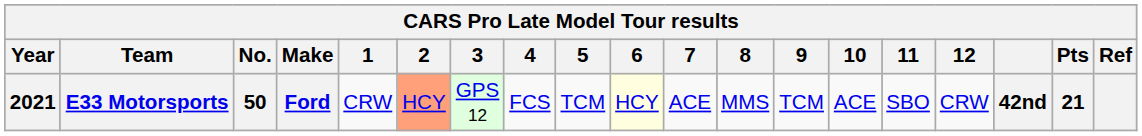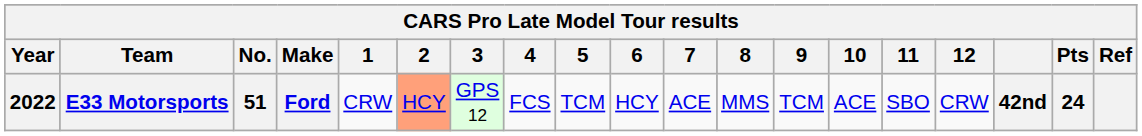 <table class="wikitable" style="text-align:center; font-size:75%">
 <tr>
 <th colspan=23>CARS Pro Late Model Tour results</th>
 </tr>
 <tr>
 <th>Year</th>
 <th>Team</th>
 <th>No.</th>
 <th>Make</th>
 <th>1</th>
 <th>2</th>
 <th>3</th>
 <th>4</th>
 <th>5</th>
 <th>6</th>
 <th>7</th>
 <th>8</th>
 <th>9</th>
 <th>10</th>
 <th>11</th>
 <th>12</th>
 <th></th>
 <th>Pts</th>
 <th>Ref</th>
 </tr>
 <tr>
-<th>2021</th>
+<th>2022</th>
 <th><a href='#'>E33 Motorsports</a></th>
-<th>50</th>
+<th>51</th>
 <th><a href='#'>Ford</a></th>
 <td><a href='#'>CRW</a></td>
 <td style="background: lightsalmon;"><a href='#'>HCY</a></td>
 <td style="background:#DFFFDF;"><a href='#'>GPS</a><br><small>12</small></td>
 <td><a href='#'>FCS</a></td>
 <td><a href='#'>TCM</a></td>
-<td style="background: lightyellow;"><a href='#'>HCY</a></td>
+<td><a href='#'>HCY</a></td>
 <td><a href='#'>ACE</a></td>
 <td><a href='#'>MMS</a></td>
 <td><a href='#'>TCM</a></td>
 <td><a href='#'>ACE</a></td>
 <td><a href='#'>SBO</a></td>
 <td><a href='#'>CRW</a></td>
 <th>42nd</th>
-<th>21</th>
+<th>24</th>
 <th></th>
 </tr>
 </table>
